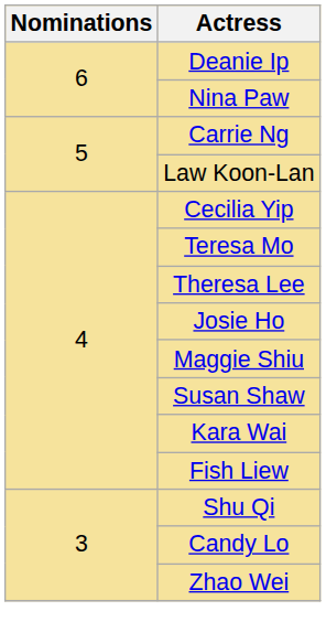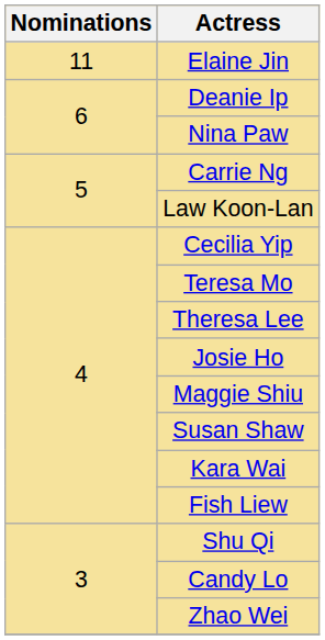 <table class="wikitable" rowspan=2 style="text-align: center; background: #f6e39c">
 <tr>
 <th scope="col" width="56">Nominations</th>
 <th scope="col" align="center">Actress</th>
+</tr>
+<tr>
+<td rowspan="1" style="text-align:center;">11</td>
+<td><a href='#'>Elaine Jin</a></td>
 </tr>
 <tr>
 <td rowspan="2" style="text-align:center;">6</td>
 <td><a href='#'>Deanie Ip</a></td>
 </tr>
 <tr>
 <td><a href='#'>Nina Paw</a></td>
 </tr>
 <tr>
 <td rowspan="2" style="text-align:center;">5</td>
 <td><a href='#'>Carrie Ng</a></td>
 </tr>
 <tr>
 <td>Law Koon-Lan</td>
 </tr>
 <tr>
 <td rowspan="8" style="text-align:center;">4</td>
 <td><a href='#'>Cecilia Yip</a></td>
 </tr>
 <tr>
 <td><a href='#'>Teresa Mo</a></td>
 </tr>
 <tr>
 <td><a href='#'>Theresa Lee</a></td>
 </tr>
 <tr>
 <td><a href='#'>Josie Ho</a></td>
 </tr>
 <tr>
 <td><a href='#'>Maggie Shiu</a></td>
 </tr>
 <tr>
 <td><a href='#'>Susan Shaw</a></td>
 </tr>
 <tr>
 <td><a href='#'>Kara Wai</a></td>
 </tr>
 <tr>
 <td><a href='#'>Fish Liew</a></td>
 </tr>
 <tr>
 <td rowspan="3" style="text-align:center;">3</td>
 <td><a href='#'>Shu Qi</a></td>
 </tr>
 <tr>
 <td><a href='#'>Candy Lo</a></td>
 </tr>
 <tr>
 <td><a href='#'>Zhao Wei</a></td>
 </tr>
 <tr>
 </tr>
 </table>
